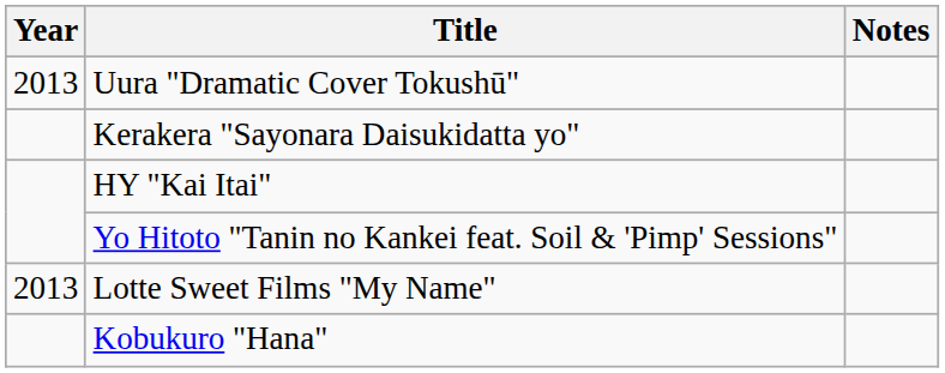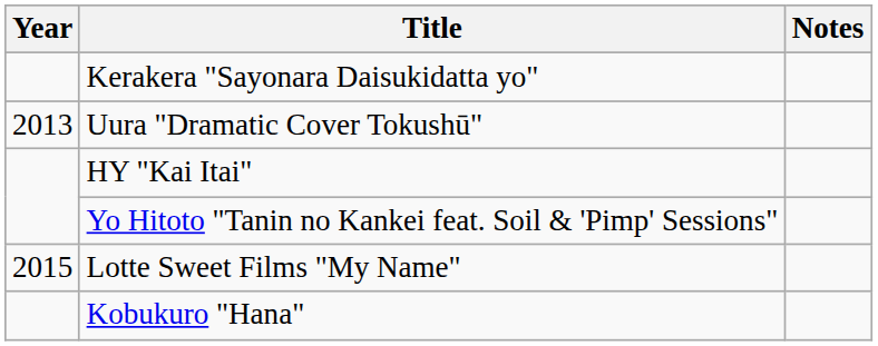 <table class="wikitable">
 <tr>
 <th>Year</th>
 <th>Title</th>
 <th>Notes</th>
 </tr>
 <tr>
-<td>2013</td>
-<td>Uura "Dramatic Cover Tokushū"</td>
+<td></td>
+<td>Kerakera "Sayonara Daisukidatta yo"</td>
 <td></td>
 </tr>
 <tr>
-<td></td>
-<td>Kerakera "Sayonara Daisukidatta yo"</td>
+<td>2013</td>
+<td>Uura "Dramatic Cover Tokushū"</td>
 <td></td>
 </tr>
 <tr>
 <td rowspan="2"></td>
 <td>HY "Kai Itai"</td>
 <td></td>
 </tr>
 <tr>
 <td><a href='#'>Yo Hitoto</a> "Tanin no Kankei feat. Soil & 'Pimp' Sessions"</td>
 <td></td>
 </tr>
 <tr>
-<td>2013</td>
+<td>2015</td>
 <td>Lotte Sweet Films "My Name"</td>
 <td></td>
 </tr>
 <tr>
 <td></td>
 <td><a href='#'>Kobukuro</a> "Hana"</td>
 <td></td>
 </tr>
 </table>
